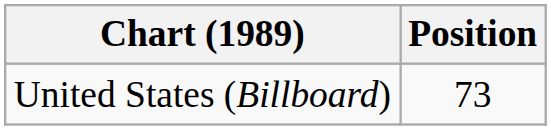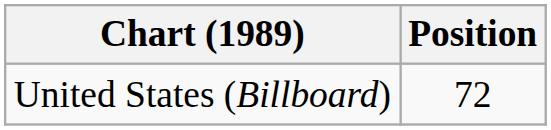 <table class="wikitable sortable">
 <tr>
 <th align="left">Chart (1989)</th>
 <th align="center">Position</th>
 </tr>
 <tr>
 <td>United States (<em>Billboard</em>)</td>
-<td style="text-align:center;">73</td>
+<td style="text-align:center;">72</td>
 </tr>
 </table>
